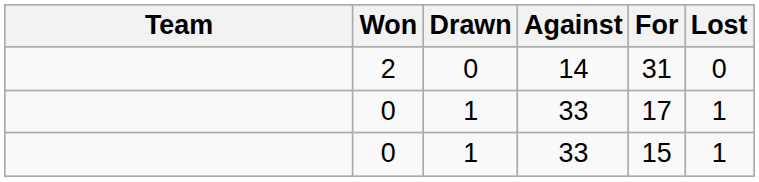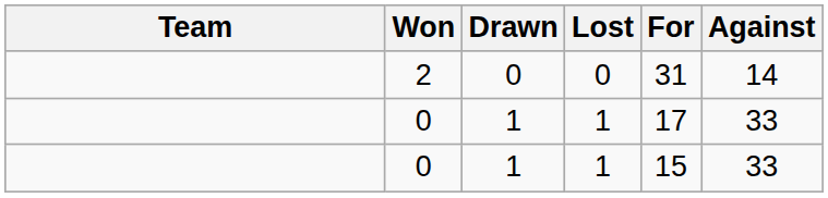 <table class="wikitable">
 <tr>
 <th width="200" bgcolor="#efefef">Team</th>
 <th width="20" bgcolor="#efefef">Won</th>
 <th width="20" bgcolor="#efefef">Drawn</th>
+<th width="20" bgcolor="#efefef">Lost</th>
+<th width="20" bgcolor="#efefef">For</th>
 <th width="20" bgcolor="#efefef">Against</th>
-<th width="20" bgcolor="#efefef">For</th>
-<th width="20" bgcolor="#efefef">Lost</th>
 </tr>
 <tr align="center">
 <td align="left"></td>
 <td>2</td>
 <td>0</td>
+<td>0</td>
+<td>31</td>
 <td>14</td>
-<td>31</td>
-<td>0</td>
 </tr>
 <tr align="center">
 <td align="left"></td>
 <td>0</td>
 <td>1</td>
+<td>1</td>
+<td>17</td>
 <td>33</td>
-<td>17</td>
-<td>1</td>
 </tr>
 <tr align="center">
 <td align="left"></td>
 <td>0</td>
 <td>1</td>
+<td>1</td>
+<td>15</td>
 <td>33</td>
-<td>15</td>
-<td>1</td>
 </tr>
 </table>
